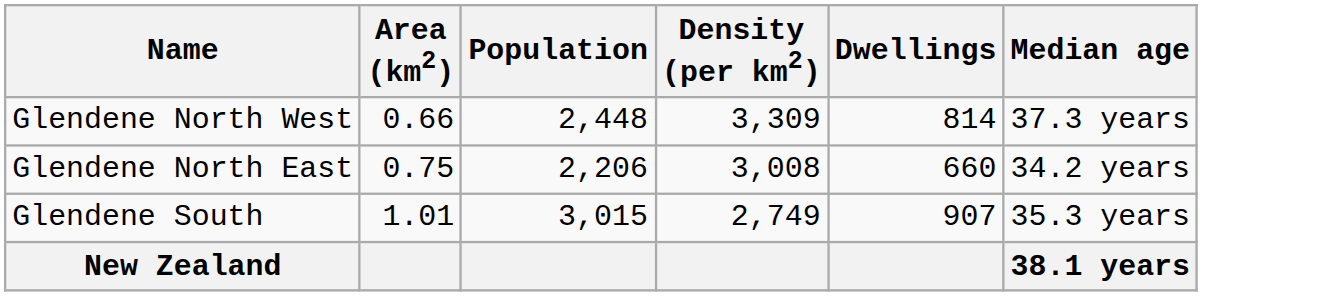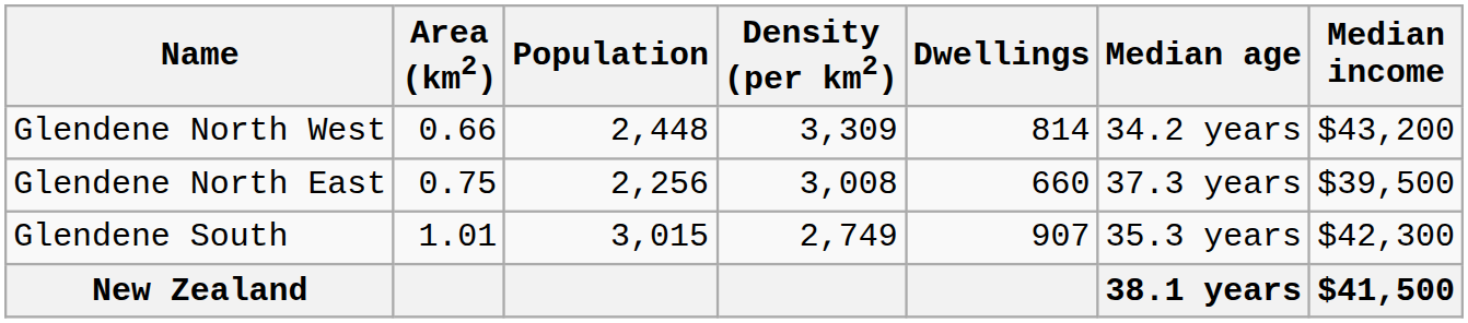 <table class="wikitable">
 <tr>
 <th>Name</th>
 <th>Area<br>(km<sup>2</sup>)</th>
 <th>Population</th>
 <th>Density<br>(per km<sup>2</sup>)</th>
 <th>Dwellings</th>
 <th>Median age</th>
+<th>Median<br>income</th>
 </tr>
 <tr>
 <td>Glendene North West</td>
 <td style="text-align:right;">0.66</td>
 <td style="text-align:right;">2,448</td>
 <td style="text-align:right;">3,309</td>
 <td style="text-align:right;">814</td>
-<td>37.3 years</td>
+<td>34.2 years</td>
+<td>$43,200</td>
 </tr>
 <tr>
 <td>Glendene North East</td>
 <td style="text-align:right;">0.75</td>
-<td style="text-align:right;">2,206</td>
+<td style="text-align:right;">2,256</td>
 <td style="text-align:right;">3,008</td>
 <td style="text-align:right;">660</td>
-<td>34.2 years</td>
+<td>37.3 years</td>
+<td>$39,500</td>
 </tr>
 <tr>
 <td>Glendene South</td>
 <td style="text-align:right;">1.01</td>
 <td style="text-align:right;">3,015</td>
 <td style="text-align:right;">2,749</td>
 <td style="text-align:right;">907</td>
 <td>35.3 years</td>
+<td>$42,300</td>
 </tr>
 <tr>
 <th>New Zealand</th>
 <th></th>
 <th></th>
 <th></th>
 <th></th>
 <th>38.1 years</th>
+<th style="text-align:left;">$41,500</th>
 </tr>
 </table>
